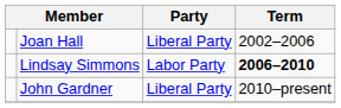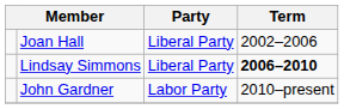 <table class="wikitable">
 <tr>
 <th colspan="2">Member</th>
 <th>Party</th>
 <th>Term</th>
 </tr>
 <tr>
 <td> </td>
 <td><a href='#'>Joan Hall</a></td>
 <td><a href='#'>Liberal Party</a></td>
 <td>2002–2006</td>
 </tr>
 <tr>
 <td> </td>
 <td><a href='#'>Lindsay Simmons</a></td>
-<td><a href='#'>Labor Party</a></td>
+<td><a href='#'>Liberal Party</a></td>
 <td><strong>2006–2010</strong></td>
 </tr>
 <tr>
 <td> </td>
 <td><a href='#'>John Gardner</a></td>
-<td><a href='#'>Liberal Party</a></td>
+<td><a href='#'>Labor Party</a></td>
 <td>2010–present</td>
 </tr>
 <tr>
 </tr>
 </table>
